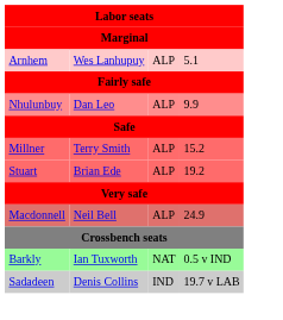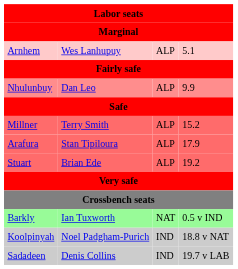 <table class="toccolours" align="left" cellpadding="5" cellspacing="0" style="margin-right: .5em; margin-top: .4em; font-size: 90%; float:left">
 <tr>
 <td colspan="4"  style="text-align:center; background:red;"><span><strong>Labor seats</strong></span></td>
 </tr>
 <tr>
 <td colspan="4"  style="text-align:center; background:red;"><span><strong>Marginal</strong></span></td>
 </tr>
 <tr>
 <td style="text-align:left; background:#ffcaca;"><a href='#'>Arnhem</a></td>
 <td style="text-align:left; background:#ffcaca;"><a href='#'>Wes Lanhupuy</a></td>
 <td style="text-align:left; background:#ffcaca;">ALP</td>
 <td style="text-align:left; background:#ffcaca;">5.1</td>
 </tr>
 <tr>
 <td colspan="4"  style="text-align:center; background:red;"><span><strong>Fairly safe</strong></span></td>
 </tr>
 <tr>
 <td style="text-align:left; background:#ff8d8d;"><a href='#'>Nhulunbuy</a></td>
 <td style="text-align:left; background:#ff8d8d;"><a href='#'>Dan Leo</a></td>
 <td style="text-align:left; background:#ff8d8d;">ALP</td>
 <td style="text-align:left; background:#ff8d8d;">9.9</td>
 </tr>
 <tr>
 <td colspan="4"  style="text-align:center; background:red;"><span><strong>Safe</strong></span></td>
 </tr>
 <tr>
 <td style="text-align:left; background:#ff6b6b;"><a href='#'>Millner</a></td>
 <td style="text-align:left; background:#ff6b6b;"><a href='#'>Terry Smith</a></td>
 <td style="text-align:left; background:#ff6b6b;">ALP</td>
 <td style="text-align:left; background:#ff6b6b;">15.2</td>
 </tr>
 <tr>
+<td style="text-align:left; background:#ff6b6b;"><a href='#'>Arafura</a></td>
+<td style="text-align:left; background:#ff6b6b;"><a href='#'>Stan Tipiloura</a></td>
+<td style="text-align:left; background:#ff6b6b;">ALP</td>
+<td style="text-align:left; background:#ff6b6b;">17.9</td>
+</tr>
+<tr>
 <td style="text-align:left; background:#ff6b6b;"><a href='#'>Stuart</a></td>
 <td style="text-align:left; background:#ff6b6b;"><a href='#'>Brian Ede</a></td>
 <td style="text-align:left; background:#ff6b6b;">ALP</td>
 <td style="text-align:left; background:#ff6b6b;">19.2</td>
 </tr>
 <tr>
 <td colspan="4"  style="text-align:center; background:red;"><span><strong>Very safe</strong></span></td>
-</tr>
-<tr>
-<td style="text-align:left; background:#df716d;"><a href='#'>Macdonnell</a></td>
-<td style="text-align:left; background:#df716d;"><a href='#'>Neil Bell</a></td>
-<td style="text-align:left; background:#df716d;">ALP</td>
-<td style="text-align:left; background:#df716d;">24.9</td>
 </tr>
 <tr>
 <td colspan="4"  style="text-align:center; background:gray;"><span><strong>Crossbench seats</strong></span></td>
 </tr>
 <tr>
 <td style="text-align:left; background:#98fb98;"><a href='#'>Barkly</a></td>
 <td style="text-align:left; background:#98fb98;"><a href='#'>Ian Tuxworth</a></td>
 <td style="text-align:left; background:#98fb98;">NAT</td>
 <td style="text-align:left; background:#98fb98;">0.5 v IND</td>
 </tr>
 <tr>
+<td style="text-align:left; background:#ccc;"><a href='#'>Koolpinyah</a></td>
+<td style="text-align:left; background:#ccc;"><a href='#'>Noel Padgham-Purich</a></td>
+<td style="text-align:left; background:#ccc;">IND</td>
+<td style="text-align:left; background:#ccc;">18.8 v NAT</td>
+</tr>
+<tr>
 <td style="text-align:left; background:#ccc;"><a href='#'>Sadadeen</a></td>
 <td style="text-align:left; background:#ccc;"><a href='#'>Denis Collins</a></td>
 <td style="text-align:left; background:#ccc;">IND</td>
 <td style="text-align:left; background:#ccc;">19.7 v LAB</td>
 </tr>
 </table>
